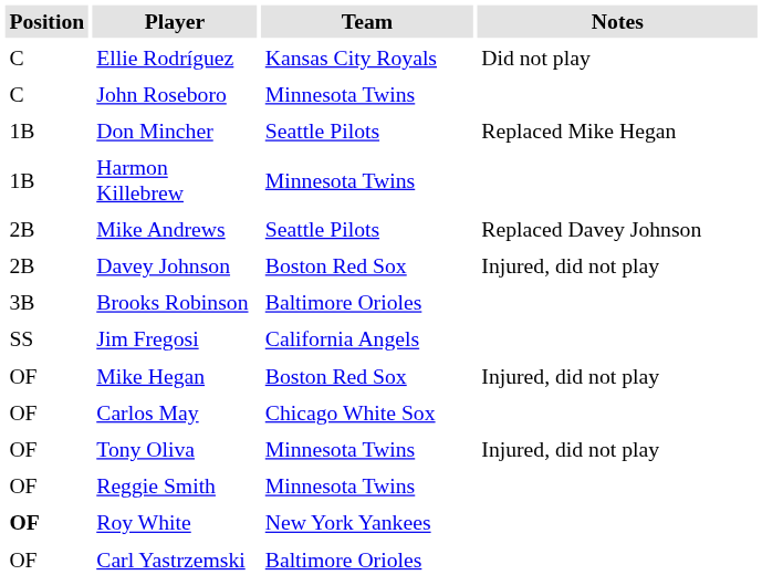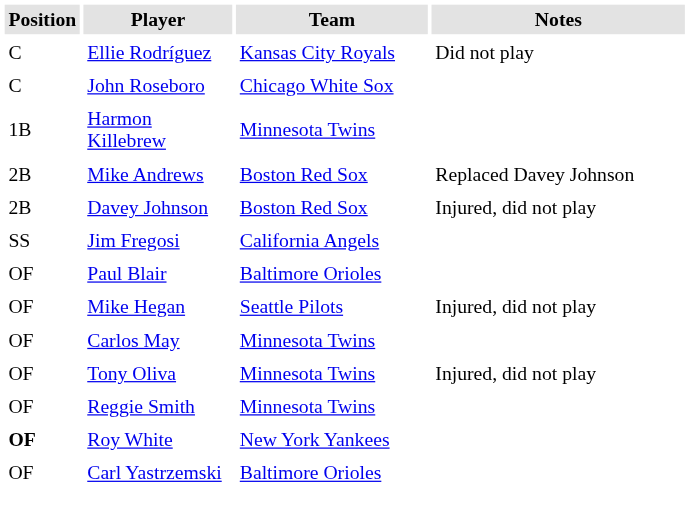 <table border="0" cellspacing="3" cellpadding="3">
 <tr style="background: #e3e3e3;">
 <th width="50">Position</th>
 <th style="width:115px;">Player</th>
 <th style="width:150px;">Team</th>
 <th style="width:200px;">Notes</th>
 </tr>
 <tr>
 <td>C</td>
 <td><a href='#'>Ellie Rodríguez</a></td>
 <td><a href='#'>Kansas City Royals</a></td>
 <td>Did not play</td>
 </tr>
 <tr>
 <td>C</td>
 <td><a href='#'>John Roseboro</a></td>
-<td><a href='#'>Minnesota Twins</a></td>
+<td><a href='#'>Chicago White Sox</a></td>
 <td></td>
-</tr>
-<tr>
-<td>1B</td>
-<td><a href='#'>Don Mincher</a></td>
-<td><a href='#'>Seattle Pilots</a></td>
-<td>Replaced Mike Hegan</td>
 </tr>
 <tr>
 <td>1B</td>
 <td><a href='#'>Harmon Killebrew</a></td>
 <td><a href='#'>Minnesota Twins</a></td>
 <td></td>
 </tr>
 <tr>
 <td>2B</td>
 <td><a href='#'>Mike Andrews</a></td>
-<td><a href='#'>Seattle Pilots</a></td>
+<td><a href='#'>Boston Red Sox</a></td>
 <td>Replaced Davey Johnson</td>
 </tr>
 <tr>
 <td>2B</td>
 <td><a href='#'>Davey Johnson</a></td>
 <td><a href='#'>Boston Red Sox</a></td>
 <td>Injured, did not play</td>
 </tr>
 <tr>
-<td>3B</td>
-<td><a href='#'>Brooks Robinson</a></td>
-<td><a href='#'>Baltimore Orioles</a></td>
-<td></td>
-</tr>
-<tr>
 <td>SS</td>
 <td><a href='#'>Jim Fregosi</a></td>
 <td><a href='#'>California Angels</a></td>
 <td></td>
 </tr>
 <tr>
 <td>OF</td>
+<td><a href='#'>Paul Blair</a></td>
+<td><a href='#'>Baltimore Orioles</a></td>
+<td></td>
+</tr>
+<tr>
+<td>OF</td>
 <td><a href='#'>Mike Hegan</a></td>
-<td><a href='#'>Boston Red Sox</a></td>
+<td><a href='#'>Seattle Pilots</a></td>
 <td>Injured, did not play</td>
 </tr>
 <tr>
 <td>OF</td>
 <td><a href='#'>Carlos May</a></td>
-<td><a href='#'>Chicago White Sox</a></td>
+<td><a href='#'>Minnesota Twins</a></td>
 <td></td>
 </tr>
 <tr>
 <td>OF</td>
 <td><a href='#'>Tony Oliva</a></td>
 <td><a href='#'>Minnesota Twins</a></td>
 <td>Injured, did not play</td>
 </tr>
 <tr>
 <td>OF</td>
 <td><a href='#'>Reggie Smith</a></td>
 <td><a href='#'>Minnesota Twins</a></td>
 <td></td>
 </tr>
 <tr>
 <td><strong>OF</strong></td>
 <td><a href='#'>Roy White</a></td>
 <td><a href='#'>New York Yankees</a></td>
 <td></td>
 </tr>
 <tr>
 <td>OF</td>
 <td><a href='#'>Carl Yastrzemski</a></td>
 <td><a href='#'>Baltimore Orioles</a></td>
 <td></td>
 </tr>
 </table>
